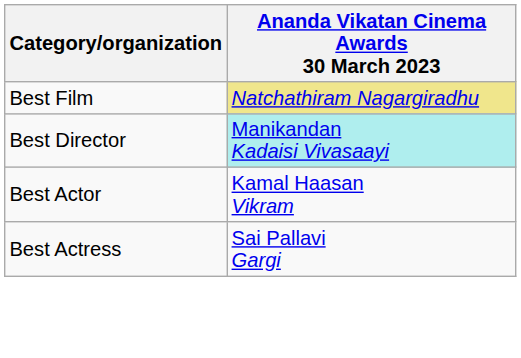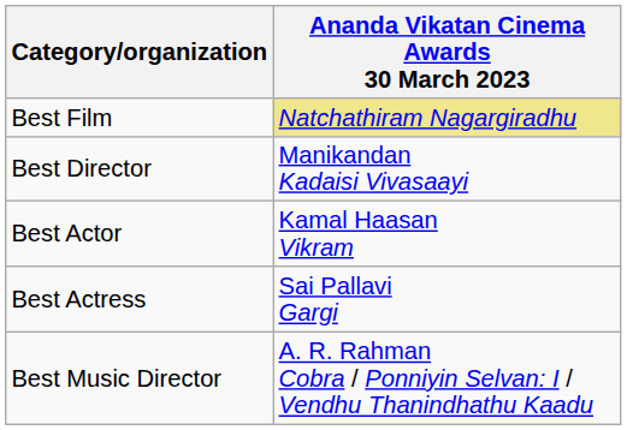 <table class="wikitable" style="font-size: 90%;">
 <tr>
 <th style="width:20px;">Category/organization</th>
 <th style="width:200px;"><a href='#'>Ananda Vikatan Cinema Awards</a><br>30 March 2023</th>
 </tr>
 <tr>
 <td>Best Film</td>
 <td style="background: khaki;"><em><a href='#'>Natchathiram Nagargiradhu</a></em></td>
 </tr>
 <tr>
 <td>Best Director</td>
-<td style="background: paleturquoise;"><a href='#'>Manikandan</a><br> <em><a href='#'>Kadaisi Vivasaayi</a></em></td>
+<td><a href='#'>Manikandan</a><br> <em><a href='#'>Kadaisi Vivasaayi</a></em></td>
 </tr>
 <tr>
 <td>Best Actor</td>
 <td><a href='#'>Kamal Haasan</a><br><em><a href='#'>Vikram</a></em></td>
 </tr>
 <tr>
 <td>Best Actress</td>
 <td><a href='#'>Sai Pallavi</a><br><em><a href='#'>Gargi</a></em></td>
 </tr>
+<tr>
+<td>Best Music Director</td>
+<td><a href='#'>A. R. Rahman</a><br> <em><a href='#'>Cobra</a></em> / <em><a href='#'>Ponniyin Selvan: I</a></em> / <em><a href='#'>Vendhu Thanindhathu Kaadu</a></em></td>
+</tr>
 </table>
